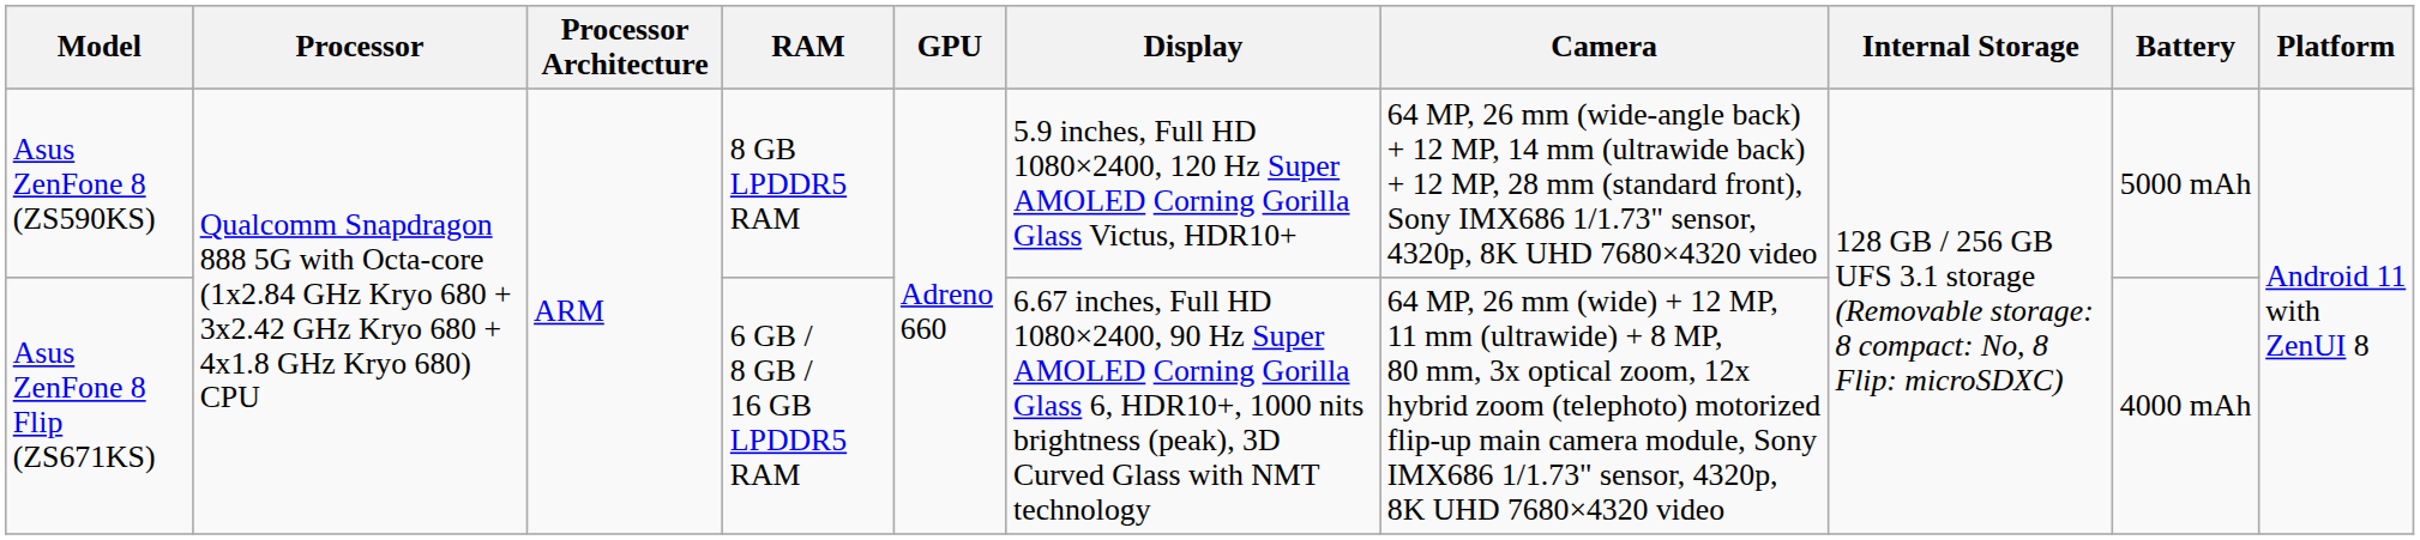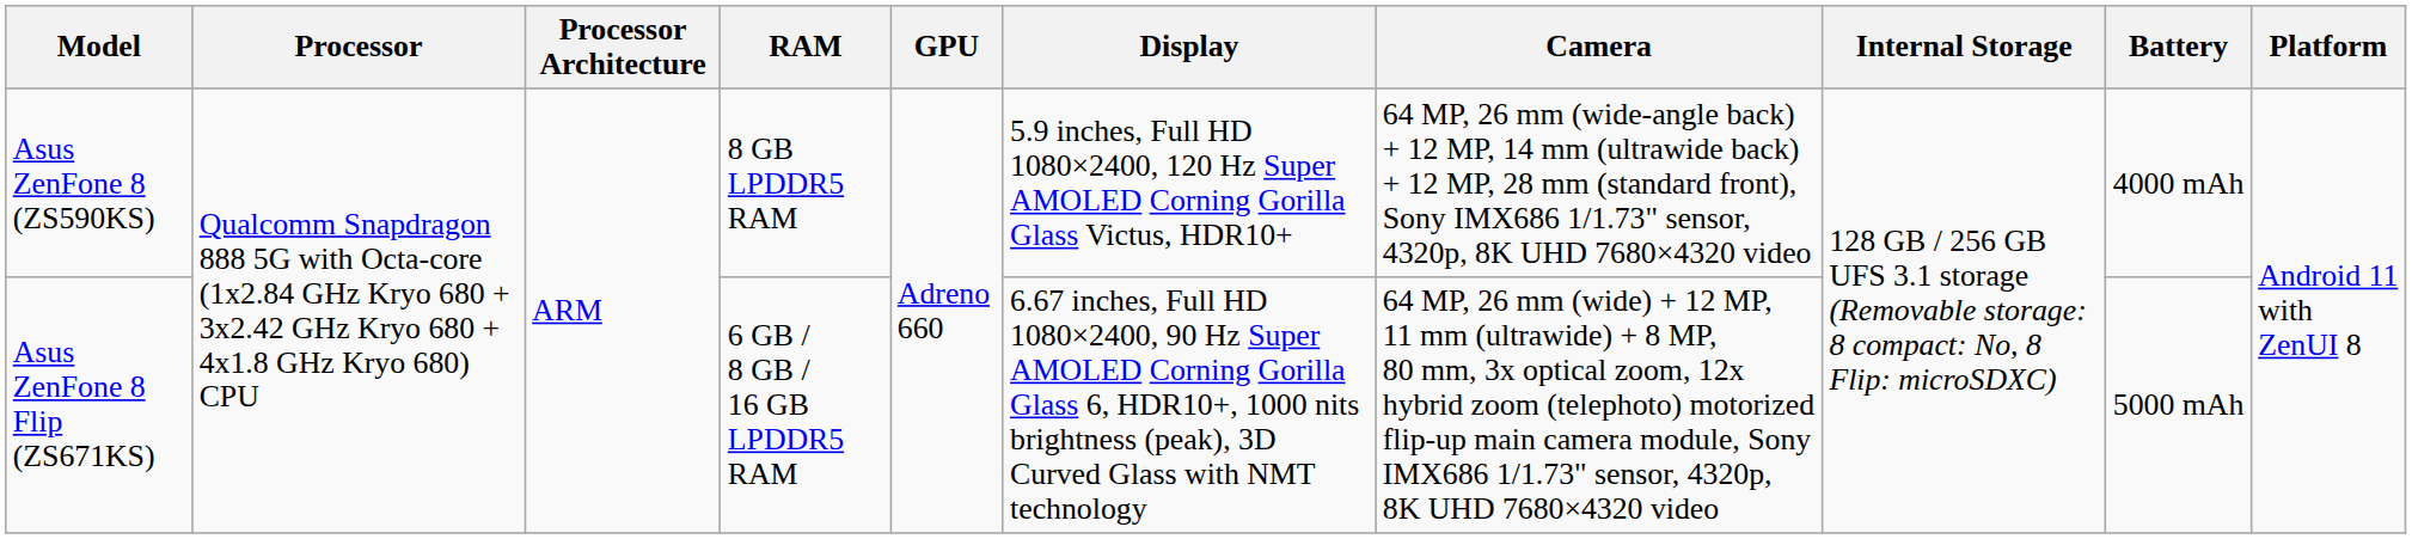 <table class = "wikitable sortable">
 <tr>
 <th>Model</th>
 <th>Processor</th>
 <th>Processor Architecture</th>
 <th>RAM</th>
 <th>GPU</th>
 <th>Display</th>
 <th>Camera</th>
 <th>Internal Storage</th>
 <th>Battery</th>
 <th>Platform</th>
 </tr>
 <tr>
 <td><a href='#'>Asus ZenFone 8</a> (ZS590KS)</td>
 <td rowspan="2"><a href='#'>Qualcomm Snapdragon</a> 888 5G with Octa-core (1x2.84 GHz Kryo 680 + 3x2.42 GHz Kryo 680 + 4x1.8 GHz Kryo 680) CPU</td>
 <td rowspan="2"><a href='#'>ARM</a></td>
 <td>8 GB <a href='#'>LPDDR5</a> RAM</td>
 <td rowspan="2"><a href='#'>Adreno</a> 660</td>
 <td>5.9 inches, Full HD 1080×2400, 120 Hz <a href='#'>Super AMOLED</a> <a href='#'>Corning</a> <a href='#'>Gorilla Glass</a> Victus, HDR10+</td>
 <td>64 MP, 26 mm (wide-angle back) + 12 MP, 14 mm (ultrawide back) + 12 MP, 28 mm (standard front), Sony IMX686 1/1.73" sensor, 4320p, 8K UHD 7680×4320 video</td>
 <td rowspan="2">128 GB / 256 GB UFS 3.1 storage <em>(Removable storage: 8 compact: No, 8 Flip: microSDXC)</em></td>
-<td>5000 mAh</td>
+<td>4000 mAh</td>
 <td rowspan="2"><a href='#'>Android 11</a> with <a href='#'>ZenUI</a> 8</td>
 </tr>
 <tr>
 <td><a href='#'>Asus ZenFone 8 Flip</a> (ZS671KS)</td>
 <td>6 GB / 8 GB / 16 GB <a href='#'>LPDDR5</a> RAM</td>
 <td>6.67 inches, Full HD 1080×2400, 90 Hz <a href='#'>Super AMOLED</a> <a href='#'>Corning</a> <a href='#'>Gorilla Glass</a> 6, HDR10+, 1000 nits brightness (peak), 3D Curved Glass with NMT technology</td>
 <td>64 MP, 26 mm (wide) + 12 MP, 11 mm (ultrawide) + 8 MP, 80 mm, 3x optical zoom, 12x hybrid zoom (telephoto) motorized flip-up main camera module, Sony IMX686 1/1.73" sensor, 4320p, 8K UHD 7680×4320 video</td>
-<td>4000 mAh</td>
+<td>5000 mAh</td>
 </tr>
 </table>
